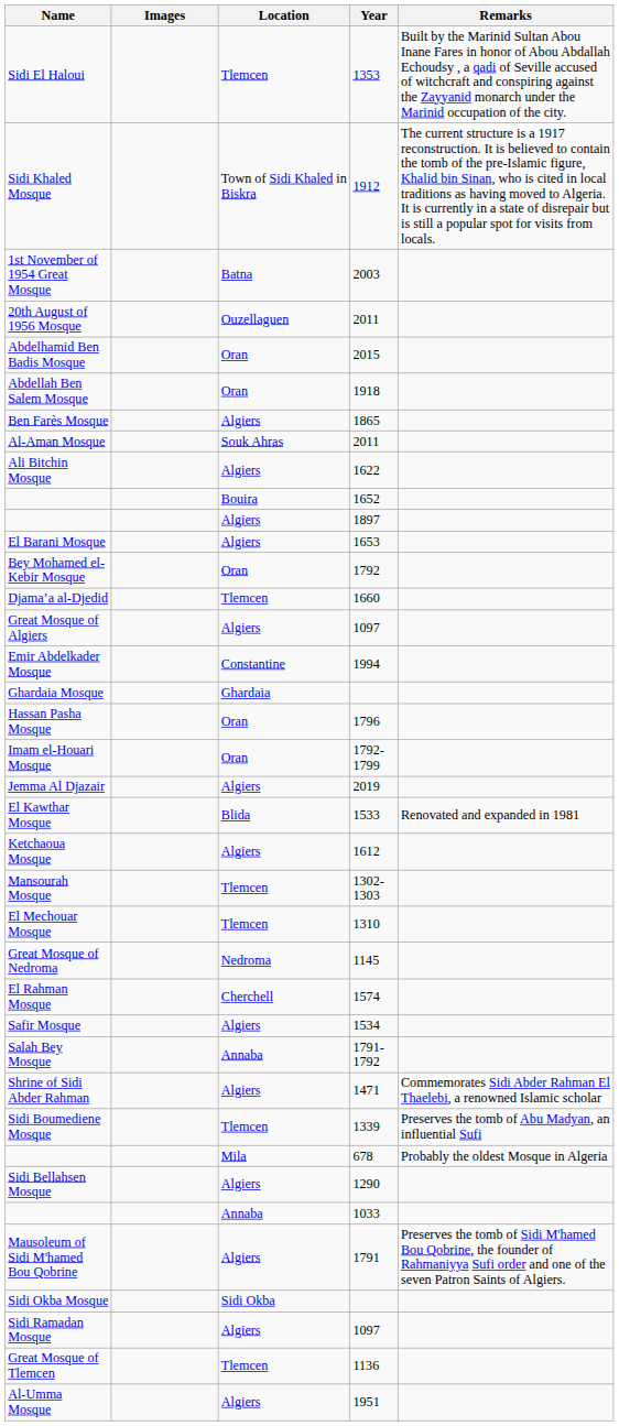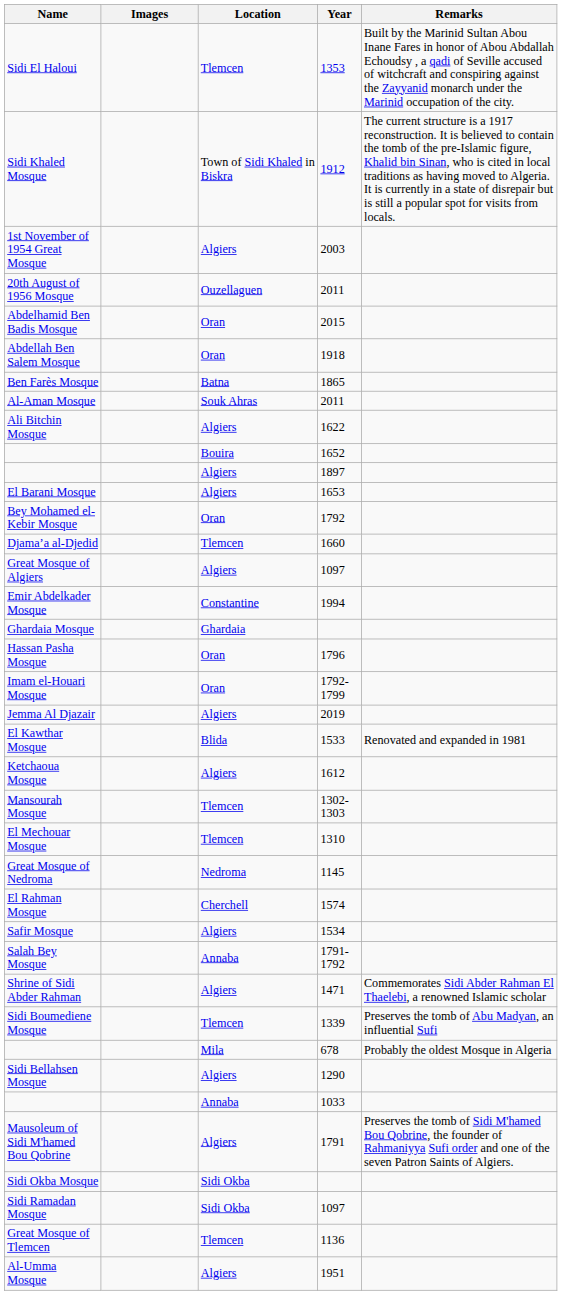 <table class="wikitable sortable">
 <tr>
 <th align=left width=120px>Name</th>
 <th align=center width=120px class=unsortable>Images</th>
 <th align=left width=150px>Location</th>
 <th align=left width=050px>Year</th>
 <th align=left width=250px class=unsortable>Remarks</th>
 </tr>
 <tr>
 <td><a href='#'>Sidi El Haloui</a></td>
 <td></td>
 <td><a href='#'>Tlemcen</a></td>
 <td><a href='#'>1353</a></td>
 <td>Built by the Marinid Sultan Abou Inane Fares in honor of Abou Abdallah Echoudsy , a <a href='#'>qadi</a> of Seville accused of witchcraft and conspiring against the <a href='#'>Zayyanid</a> monarch under the <a href='#'>Marinid</a> occupation of the city.</td>
 </tr>
 <tr>
 <td><a href='#'>Sidi Khaled Mosque</a></td>
 <td></td>
 <td>Town of <a href='#'>Sidi Khaled</a> in <a href='#'>Biskra</a></td>
 <td><a href='#'>1912</a></td>
 <td>The current structure is a 1917 reconstruction. It is believed to contain the tomb of the pre-Islamic figure, <a href='#'>Khalid bin Sinan</a>, who is cited in local traditions as having moved to Algeria. It is currently in a state of disrepair but is still a popular spot for visits from locals.</td>
 </tr>
 <tr>
 <td><a href='#'>1st November of 1954 Great Mosque</a></td>
 <td></td>
-<td><a href='#'>Batna</a></td>
+<td><a href='#'>Algiers</a></td>
 <td>2003</td>
 <td></td>
 </tr>
 <tr>
 <td><a href='#'>20th August of 1956 Mosque</a></td>
 <td></td>
 <td><a href='#'>Ouzellaguen</a></td>
 <td>2011</td>
 <td></td>
 </tr>
 <tr>
 <td><a href='#'>Abdelhamid Ben Badis Mosque</a></td>
 <td></td>
 <td><a href='#'>Oran</a></td>
 <td>2015</td>
 <td></td>
 </tr>
 <tr>
 <td><a href='#'>Abdellah Ben Salem Mosque</a></td>
 <td></td>
 <td><a href='#'>Oran</a></td>
 <td>1918</td>
 <td></td>
 </tr>
 <tr>
 <td><a href='#'>Ben Farès Mosque</a></td>
 <td></td>
-<td><a href='#'>Algiers</a></td>
+<td><a href='#'>Batna</a></td>
 <td>1865</td>
 <td></td>
 </tr>
 <tr>
 <td><a href='#'>Al-Aman Mosque</a></td>
 <td></td>
 <td><a href='#'>Souk Ahras</a></td>
 <td>2011</td>
 <td></td>
 </tr>
 <tr>
 <td><a href='#'>Ali Bitchin Mosque</a></td>
 <td></td>
 <td><a href='#'>Algiers</a></td>
 <td>1622</td>
 <td></td>
 </tr>
 <tr>
 <td></td>
 <td></td>
 <td><a href='#'>Bouira</a></td>
 <td>1652</td>
 <td></td>
 </tr>
 <tr>
 <td></td>
 <td></td>
 <td><a href='#'>Algiers</a></td>
 <td>1897</td>
 <td></td>
 </tr>
 <tr>
 <td><a href='#'>El Barani Mosque</a></td>
 <td></td>
 <td><a href='#'>Algiers</a></td>
 <td>1653</td>
 <td></td>
 </tr>
 <tr>
 <td><a href='#'>Bey Mohamed el-Kebir Mosque</a></td>
 <td></td>
 <td><a href='#'>Oran</a></td>
 <td>1792</td>
 <td></td>
 </tr>
 <tr>
 <td><a href='#'>Djama’a al-Djedid</a></td>
 <td></td>
 <td><a href='#'>Tlemcen</a></td>
 <td>1660</td>
 <td></td>
 </tr>
 <tr>
 <td><a href='#'>Great Mosque of Algiers</a></td>
 <td></td>
 <td><a href='#'>Algiers</a></td>
 <td>1097</td>
 <td></td>
 </tr>
 <tr>
 <td><a href='#'>Emir Abdelkader Mosque</a></td>
 <td></td>
 <td><a href='#'>Constantine</a></td>
 <td>1994</td>
 <td></td>
 </tr>
 <tr>
 <td><a href='#'>Ghardaia Mosque</a></td>
 <td></td>
 <td><a href='#'>Ghardaia</a></td>
 <td></td>
 <td></td>
 </tr>
 <tr>
 <td><a href='#'>Hassan Pasha Mosque</a></td>
 <td></td>
 <td><a href='#'>Oran</a></td>
 <td>1796</td>
 <td></td>
 </tr>
 <tr>
 <td><a href='#'>Imam el-Houari Mosque</a></td>
 <td></td>
 <td><a href='#'>Oran</a></td>
 <td>1792-1799</td>
 <td></td>
 </tr>
 <tr>
 <td><a href='#'>Jemma Al Djazair</a></td>
 <td></td>
 <td><a href='#'>Algiers</a></td>
 <td>2019</td>
 <td></td>
 </tr>
 <tr>
 <td><a href='#'>El Kawthar Mosque</a></td>
 <td></td>
 <td><a href='#'>Blida</a></td>
 <td>1533</td>
 <td>Renovated and expanded in 1981</td>
 </tr>
 <tr>
 <td><a href='#'>Ketchaoua Mosque</a></td>
 <td></td>
 <td><a href='#'>Algiers</a></td>
 <td>1612</td>
 <td></td>
 </tr>
 <tr>
 <td><a href='#'>Mansourah Mosque</a></td>
 <td></td>
 <td><a href='#'>Tlemcen</a></td>
 <td>1302-1303</td>
 <td></td>
 </tr>
 <tr>
 <td><a href='#'>El Mechouar Mosque</a></td>
 <td></td>
 <td><a href='#'>Tlemcen</a></td>
 <td>1310</td>
 <td></td>
 </tr>
 <tr>
 <td><a href='#'>Great Mosque of Nedroma</a></td>
 <td></td>
 <td><a href='#'>Nedroma</a></td>
 <td>1145</td>
 <td></td>
 </tr>
 <tr>
 <td><a href='#'>El Rahman Mosque</a></td>
 <td></td>
 <td><a href='#'>Cherchell</a></td>
 <td>1574</td>
 <td></td>
 </tr>
 <tr>
 <td><a href='#'>Safir Mosque</a></td>
 <td></td>
 <td><a href='#'>Algiers</a></td>
 <td>1534</td>
 <td></td>
 </tr>
 <tr>
 <td><a href='#'>Salah Bey Mosque</a></td>
 <td></td>
 <td><a href='#'>Annaba</a></td>
 <td>1791-1792</td>
 <td></td>
 </tr>
 <tr>
 <td><a href='#'>Shrine of Sidi Abder Rahman</a></td>
 <td></td>
 <td><a href='#'>Algiers</a></td>
 <td>1471</td>
 <td>Commemorates <a href='#'>Sidi Abder Rahman El Thaelebi</a>, a renowned Islamic scholar</td>
 </tr>
 <tr>
 <td><a href='#'>Sidi Boumediene Mosque</a></td>
 <td></td>
 <td><a href='#'>Tlemcen</a></td>
 <td>1339</td>
 <td>Preserves the tomb of <a href='#'>Abu Madyan</a>, an influential <a href='#'>Sufi</a></td>
 </tr>
 <tr>
 <td></td>
 <td></td>
 <td><a href='#'>Mila</a></td>
 <td>678</td>
 <td>Probably the oldest Mosque in Algeria</td>
 </tr>
 <tr>
 <td><a href='#'>Sidi Bellahsen Mosque</a></td>
 <td></td>
 <td><a href='#'>Algiers</a></td>
 <td>1290</td>
 <td></td>
 </tr>
 <tr>
 <td></td>
 <td></td>
 <td><a href='#'>Annaba</a></td>
 <td>1033</td>
 <td></td>
 </tr>
 <tr>
 <td><a href='#'>Mausoleum of Sidi M'hamed Bou Qobrine</a></td>
 <td></td>
 <td><a href='#'>Algiers</a></td>
 <td>1791</td>
 <td>Preserves the tomb of <a href='#'>Sidi M'hamed Bou Qobrine</a>, the founder of <a href='#'>Rahmaniyya</a> <a href='#'>Sufi order</a> and one of the seven Patron Saints of Algiers.</td>
 </tr>
 <tr>
 <td><a href='#'>Sidi Okba Mosque</a></td>
 <td></td>
 <td><a href='#'>Sidi Okba</a></td>
 <td></td>
 <td></td>
 </tr>
 <tr>
 <td><a href='#'>Sidi Ramadan Mosque</a></td>
 <td></td>
-<td><a href='#'>Algiers</a></td>
+<td><a href='#'>Sidi Okba</a></td>
 <td>1097</td>
 <td></td>
 </tr>
 <tr>
 <td><a href='#'>Great Mosque of Tlemcen</a></td>
 <td></td>
 <td><a href='#'>Tlemcen</a></td>
 <td>1136</td>
 <td></td>
 </tr>
 <tr>
 <td><a href='#'>Al-Umma Mosque</a></td>
 <td></td>
 <td><a href='#'>Algiers</a></td>
 <td>1951</td>
 <td></td>
 </tr>
 </table>
